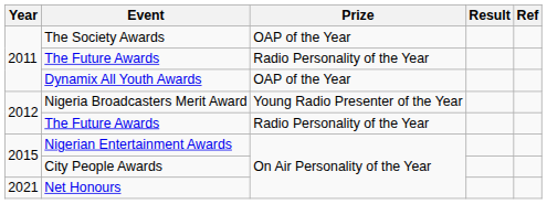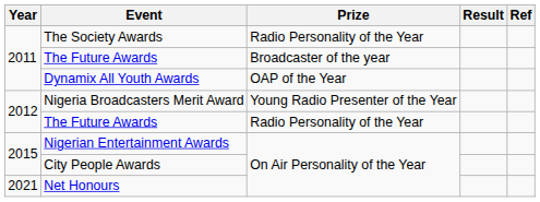 <table class="wikitable">
 <tr>
 <th>Year</th>
 <th>Event</th>
 <th>Prize</th>
 <th>Result</th>
 <th>Ref</th>
 </tr>
 <tr>
 <td rowspan="3">2011</td>
 <td>The Society Awards</td>
-<td>OAP of the Year</td>
+<td>Radio Personality of the Year</td>
 <td></td>
 <td></td>
 </tr>
 <tr>
 <td><a href='#'>The Future Awards</a></td>
-<td>Radio Personality of the Year</td>
+<td>Broadcaster of the year</td>
 <td></td>
 <td></td>
 </tr>
 <tr>
 <td><a href='#'>Dynamix All Youth Awards</a></td>
 <td>OAP of the Year</td>
 <td></td>
 <td></td>
 </tr>
 <tr>
 <td rowspan="2">2012</td>
 <td>Nigeria Broadcasters Merit Award</td>
 <td>Young Radio Presenter of the Year</td>
 <td></td>
 <td></td>
 </tr>
 <tr>
 <td><a href='#'>The Future Awards</a></td>
 <td>Radio Personality of the Year</td>
 <td></td>
 <td></td>
 </tr>
 <tr>
 <td rowspan="2">2015</td>
 <td><a href='#'>Nigerian Entertainment Awards</a></td>
 <td rowspan="3">On Air Personality of the Year</td>
 <td></td>
 <td></td>
 </tr>
 <tr>
 <td>City People Awards</td>
 <td></td>
 <td></td>
 </tr>
 <tr>
 <td>2021</td>
 <td><a href='#'>Net Honours</a></td>
 <td></td>
 <td></td>
 </tr>
 </table>
